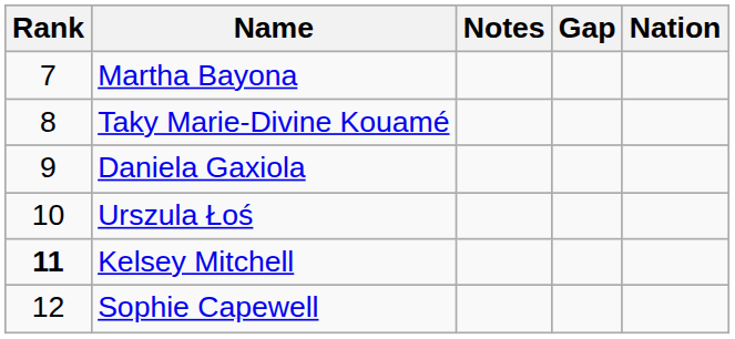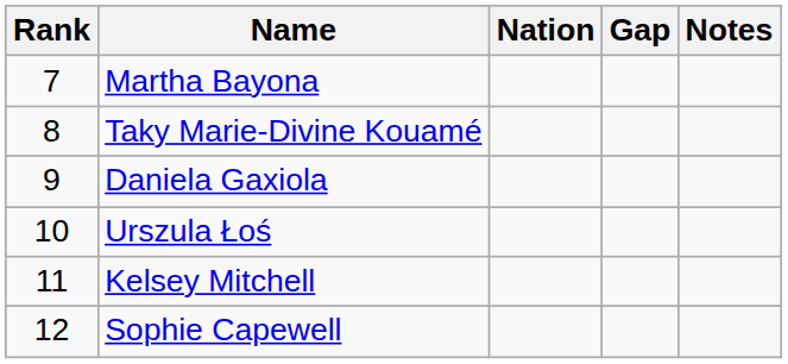 <table class="wikitable sortable" style="text-align:center">
 <tr>
 <th>Rank</th>
 <th>Name</th>
+<th>Nation</th>
+<th>Gap</th>
 <th>Notes</th>
-<th>Gap</th>
-<th>Nation</th>
 </tr>
 <tr>
 <td>7</td>
 <td align=left><a href='#'>Martha Bayona</a></td>
+<td align=left></td>
 <td></td>
 <td></td>
-<td align=left></td>
 </tr>
 <tr>
 <td>8</td>
 <td align=left><a href='#'>Taky Marie-Divine Kouamé</a></td>
+<td align=left></td>
 <td></td>
 <td></td>
-<td align=left></td>
 </tr>
 <tr>
 <td>9</td>
 <td align=left><a href='#'>Daniela Gaxiola</a></td>
+<td align=left></td>
 <td></td>
 <td></td>
-<td align=left></td>
 </tr>
 <tr>
 <td>10</td>
 <td align=left><a href='#'>Urszula Łoś</a></td>
+<td align=left></td>
 <td></td>
 <td></td>
-<td align=left></td>
 </tr>
 <tr>
-<td><strong>11</strong></td>
+<td>11</td>
 <td align=left><a href='#'>Kelsey Mitchell</a></td>
+<td align=left></td>
 <td></td>
 <td></td>
-<td align=left></td>
 </tr>
 <tr>
 <td>12</td>
 <td align=left><a href='#'>Sophie Capewell</a></td>
+<td align=left></td>
 <td></td>
 <td></td>
-<td align=left></td>
 </tr>
 </table>
